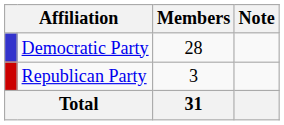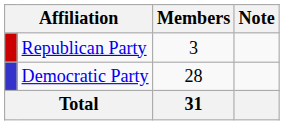 <table class="wikitable">
 <tr>
 <th colspan="2" align="center" valign="bottom">Affiliation</th>
 <th valign="bottom">Members</th>
 <th valign="bottom">Note</th>
+</tr>
+<tr>
+<td bgcolor="#CC0000"> </td>
+<td><a href='#'>Republican Party</a></td>
+<td align="center">3</td>
+<td></td>
 </tr>
 <tr>
 <td bgcolor="#3333CC"> </td>
 <td><a href='#'>Democratic Party</a></td>
 <td align="center">28</td>
 <td></td>
 </tr>
 <tr>
-<td bgcolor="#CC0000"> </td>
-<td><a href='#'>Republican Party</a></td>
-<td align="center">3</td>
-<td></td>
-</tr>
-<tr>
 <th colspan="2" align="center"><strong>Total</strong></th>
 <th align="center"><strong>31</strong></th>
 <th></th>
 </tr>
 </table>
